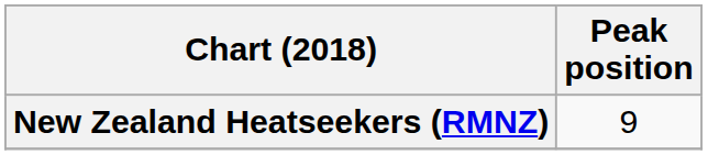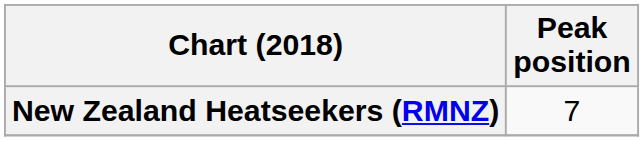 <table class="wikitable plainrowheaders sortable" style="text-align:center">
 <tr>
 <th scope="col">Chart (2018)</th>
 <th scope="col">Peak<br> position</th>
 </tr>
 <tr>
 <th scope="row">New Zealand Heatseekers (<a href='#'>RMNZ</a>)</th>
-<td>9</td>
+<td>7</td>
 </tr>
 <tr>
 </tr>
 <tr>
 </tr>
 </table>
